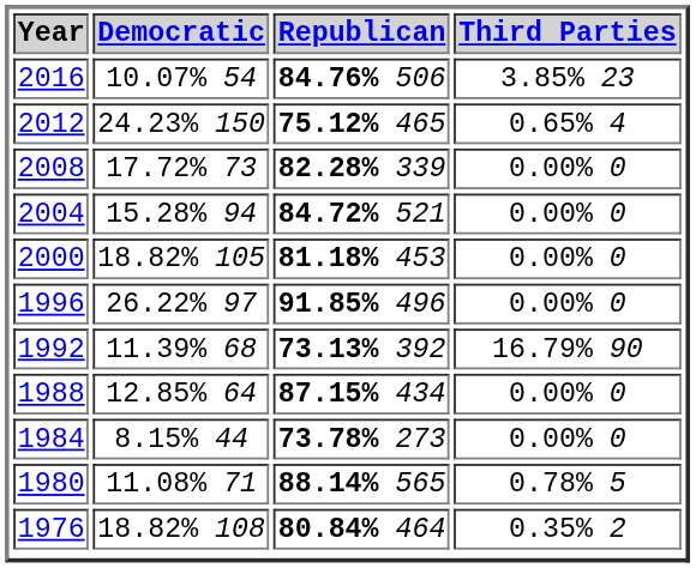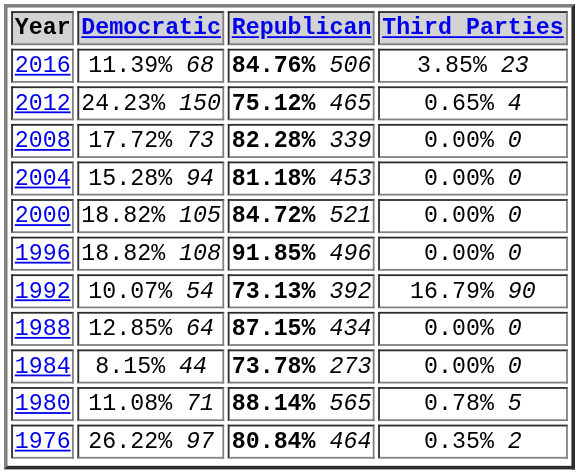 <table border = "2">
 <tr style="background:lightgrey;">
 <th>Year</th>
 <th><a href='#'>Democratic</a></th>
 <th><a href='#'>Republican</a></th>
 <th><a href='#'>Third Parties</a></th>
 </tr>
 <tr>
 <td align="center" ><a href='#'>2016</a></td>
-<td align="center" >10.07% <em>54</em></td>
+<td align="center" >11.39% <em>68</em></td>
 <td align="center" ><strong>84.76%</strong> <em>506</em></td>
 <td align="center" >3.85% <em>23</em></td>
 </tr>
 <tr>
 <td align="center" ><a href='#'>2012</a></td>
 <td align="center" >24.23% <em>150</em></td>
 <td align="center" ><strong>75.12%</strong> <em>465</em></td>
 <td align="center" >0.65% <em>4</em></td>
 </tr>
 <tr>
 <td align="center" ><a href='#'>2008</a></td>
 <td align="center" >17.72% <em>73</em></td>
 <td align="center" ><strong>82.28%</strong> <em>339</em></td>
 <td align="center" >0.00% <em>0</em></td>
 </tr>
 <tr>
 <td align="center" ><a href='#'>2004</a></td>
 <td align="center" >15.28% <em>94</em></td>
-<td align="center" ><strong>84.72%</strong> <em>521</em></td>
+<td align="center" ><strong>81.18%</strong> <em>453</em></td>
 <td align="center" >0.00% <em>0</em></td>
 </tr>
 <tr>
 <td align="center" ><a href='#'>2000</a></td>
 <td align="center" >18.82% <em>105</em></td>
-<td align="center" ><strong>81.18%</strong> <em>453</em></td>
+<td align="center" ><strong>84.72%</strong> <em>521</em></td>
 <td align="center" >0.00% <em>0</em></td>
 </tr>
 <tr>
 <td align="center" ><a href='#'>1996</a></td>
-<td align="center" >26.22% <em>97</em></td>
+<td align="center" >18.82% <em>108</em></td>
 <td align="center" ><strong>91.85%</strong> <em>496</em></td>
 <td align="center" >0.00% <em>0</em></td>
 </tr>
 <tr>
 <td align="center" ><a href='#'>1992</a></td>
-<td align="center" >11.39% <em>68</em></td>
+<td align="center" >10.07% <em>54</em></td>
 <td align="center" ><strong>73.13%</strong> <em>392</em></td>
 <td align="center" >16.79% <em>90</em></td>
 </tr>
 <tr>
 <td align="center" ><a href='#'>1988</a></td>
 <td align="center" >12.85% <em>64</em></td>
 <td align="center" ><strong>87.15%</strong> <em>434</em></td>
 <td align="center" >0.00% <em>0</em></td>
 </tr>
 <tr>
 <td align="center" ><a href='#'>1984</a></td>
 <td align="center" >8.15% <em>44</em></td>
 <td align="center" ><strong>73.78%</strong> <em>273</em></td>
 <td align="center" >0.00% <em>0</em></td>
 </tr>
 <tr>
 <td align="center" ><a href='#'>1980</a></td>
 <td align="center" >11.08% <em>71</em></td>
 <td align="center" ><strong>88.14%</strong> <em>565</em></td>
 <td align="center" >0.78% <em>5</em></td>
 </tr>
 <tr>
 <td align="center" ><a href='#'>1976</a></td>
-<td align="center" >18.82% <em>108</em></td>
+<td align="center" >26.22% <em>97</em></td>
 <td align="center" ><strong>80.84%</strong> <em>464</em></td>
 <td align="center" >0.35% <em>2</em></td>
 </tr>
 <tr>
 </tr>
 </table>
